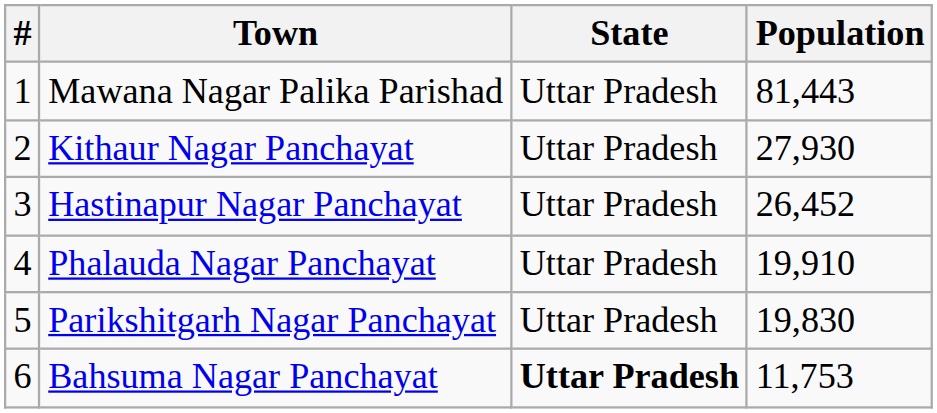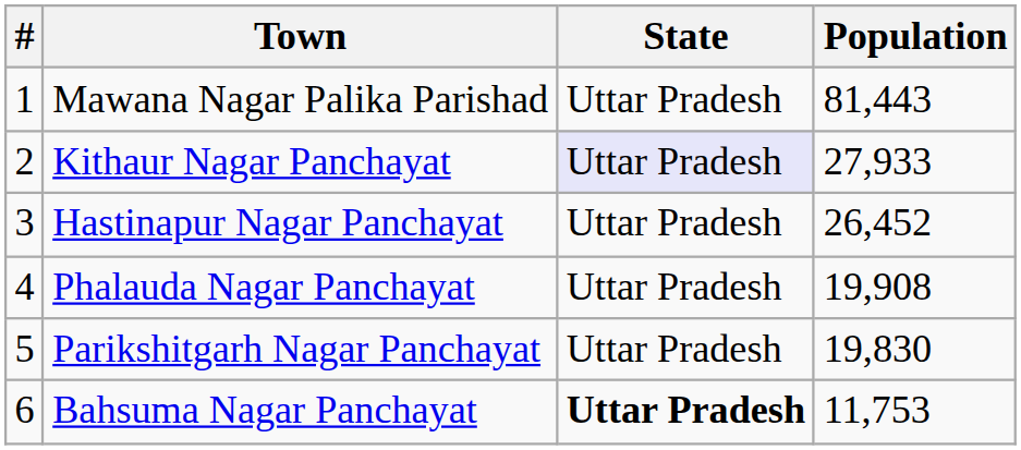 <table class="wikitable">
 <tr>
 <th>#</th>
 <th>Town</th>
 <th>State</th>
 <th>Population</th>
 </tr>
 <tr>
 <td>1</td>
 <td>Mawana Nagar Palika Parishad</td>
 <td>Uttar Pradesh</td>
 <td>81,443</td>
 </tr>
 <tr>
 <td>2</td>
 <td><a href='#'>Kithaur Nagar Panchayat</a></td>
-<td>Uttar Pradesh</td>
-<td>27,930</td>
+<td style="background: lavender;">Uttar Pradesh</td>
+<td>27,933</td>
 </tr>
 <tr>
 <td>3</td>
 <td><a href='#'>Hastinapur Nagar Panchayat</a></td>
 <td>Uttar Pradesh</td>
 <td>26,452</td>
 </tr>
 <tr>
 <td>4</td>
 <td><a href='#'>Phalauda Nagar Panchayat</a></td>
 <td>Uttar Pradesh</td>
-<td>19,910</td>
+<td>19,908</td>
 </tr>
 <tr>
 <td>5</td>
 <td><a href='#'>Parikshitgarh Nagar Panchayat</a></td>
 <td>Uttar Pradesh</td>
 <td>19,830</td>
 </tr>
 <tr>
 <td>6</td>
 <td><a href='#'>Bahsuma Nagar Panchayat</a></td>
 <td><strong>Uttar Pradesh</strong></td>
 <td>11,753</td>
 </tr>
 </table>
